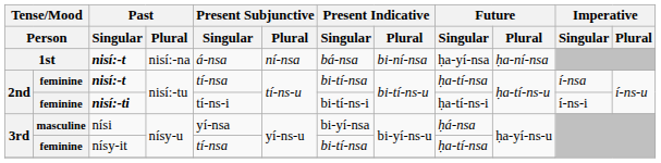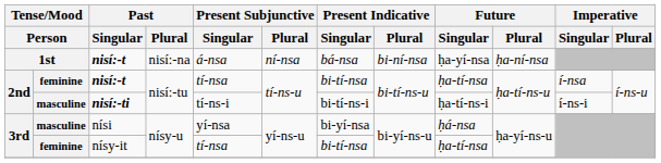 <table class="wikitable">
 <tr>
 <th colspan=2>Tense/Mood</th>
 <th colspan=2>Past</th>
 <th colspan=2>Present Subjunctive</th>
 <th colspan=2>Present Indicative</th>
 <th colspan=2>Future</th>
 <th colspan=2>Imperative</th>
 </tr>
 <tr>
 <th colspan=2>Person</th>
 <th>Singular</th>
 <th>Plural</th>
 <th>Singular</th>
 <th>Plural</th>
 <th>Singular</th>
 <th>Plural</th>
 <th>Singular</th>
 <th>Plural</th>
 <th>Singular</th>
 <th>Plural</th>
 </tr>
 <tr>
 <th colspan=2>1st</th>
 <td><strong><em>nisí:<strong>-t<em></td>
 <td></em></strong>nisí:</strong>-na</em></td>
 <td><em>á-nsa</em></td>
 <td><em>ní-nsa</em></td>
 <td><em>bá-nsa</em></td>
 <td><em>bi-ní-nsa</em></td>
 <td></em>ḥa-yí-nsa<em></td>
 <td><em>ḥa-ní-nsa</em></td>
 <td colspan=2 style=background:silver></td>
 </tr>
 <tr>
 <th rowspan=2>2nd</th>
 <th><small>feminine</small></th>
 <td><strong><em>nisí:<strong>-t<em></td>
 <td rowspan=2></em></strong>nisí:</strong>-tu</em></td>
 <td><em>tí-nsa</em></td>
 <td rowspan=2><em>tí-ns-u</em></td>
 <td><em>bi-tí-nsa</em></td>
 <td rowspan=2><em>bi-tí-ns-u</em></td>
 <td><em>ḥa-tí-nsa</em></td>
 <td rowspan=2><em>ḥa-tí-ns-u</em></td>
 <td><em>í-nsa</em></td>
 <td rowspan=2><em>í-ns-u</em></td>
 </tr>
 <tr>
-<th><small>feminine</small></th>
+<th><small>masculine</small></th>
 <td><strong><em>nisí:<strong>-ti<em></td>
 <td></em>tí-ns-i<em></td>
 <td></em>bi-tí-ns-i<em></td>
 <td></em>ḥa-tí-ns-i<em></td>
 <td></em>í-ns-i<em></td>
 </tr>
 <tr>
 <th rowspan=2>3rd</th>
 <th><small>masculine</small></th>
 <td></em>nísi<em></td>
 <td rowspan=2></em></strong>nísy-u<strong><em></td>
 <td></em>yí-nsa<em></td>
 <td rowspan=2></em>yí-ns-u<em></td>
 <td></em>bi-yí-nsa<em></td>
 <td rowspan=2></em>bi-yí-ns-u<em></td>
 <td><em>ḥá-nsa</em></td>
 <td rowspan=2></em>ḥa-yí-ns-u<em></td>
 <td rowspan=2 colspan=2 style=background:silver></td>
 </tr>
 <tr>
 <th><small>feminine</small></th>
 <td></em></strong>nísy</strong>-it</em></td>
 <td><em>tí-nsa</em></td>
 <td><em>bi-tí-nsa</em></td>
 <td><em>ḥa-tí-nsa</em></td>
 </tr>
 <tr>
 </tr>
 </table>
